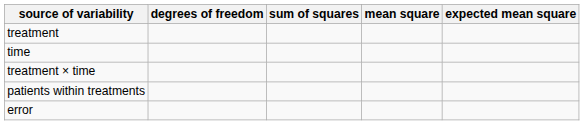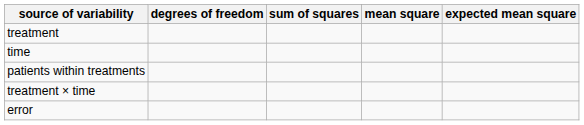 <table class="wikitable">
 <tr>
 <th>source of variability</th>
 <th>degrees of freedom</th>
 <th>sum of squares</th>
 <th>mean square</th>
 <th>expected mean square</th>
 </tr>
 <tr>
 <td>treatment</td>
 <td></td>
 <td></td>
 <td></td>
 <td></td>
 </tr>
 <tr>
 <td>time</td>
 <td></td>
 <td></td>
 <td></td>
 <td></td>
 </tr>
 <tr>
-<td>treatment × time</td>
+<td>patients within treatments</td>
 <td></td>
 <td></td>
 <td></td>
 <td></td>
 </tr>
 <tr>
-<td>patients within treatments</td>
+<td>treatment × time</td>
 <td></td>
 <td></td>
 <td></td>
 <td></td>
 </tr>
 <tr>
 <td>error</td>
 <td></td>
 <td></td>
 <td></td>
 <td></td>
 </tr>
 </table>
